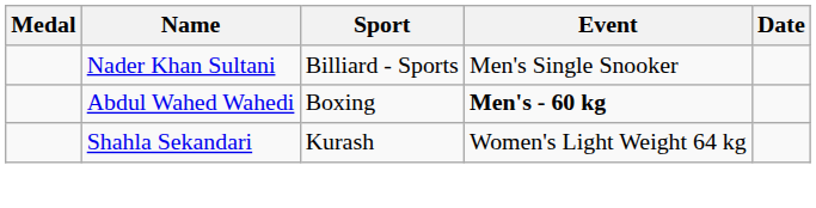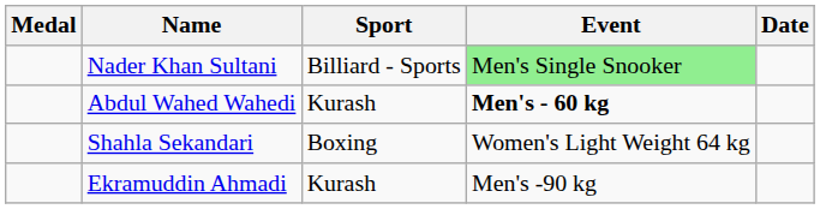 <table class="wikitable sortable" style="font-size:90%">
 <tr>
 <th>Medal</th>
 <th>Name</th>
 <th>Sport</th>
 <th>Event</th>
 <th>Date</th>
 </tr>
 <tr>
 <td></td>
 <td><a href='#'>Nader Khan Sultani</a></td>
 <td>Billiard - Sports</td>
-<td>Men's Single Snooker</td>
+<td style="background: lightgreen;">Men's Single Snooker</td>
 <td></td>
 </tr>
 <tr>
 <td></td>
 <td><a href='#'>Abdul Wahed Wahedi</a></td>
-<td>Boxing</td>
+<td>Kurash</td>
 <td><strong>Men's - 60 kg</strong></td>
 <td></td>
 </tr>
 <tr>
 <td></td>
 <td><a href='#'>Shahla Sekandari</a></td>
-<td>Kurash</td>
+<td>Boxing</td>
 <td>Women's Light Weight 64 kg</td>
 <td></td>
 </tr>
+<tr>
+<td></td>
+<td><a href='#'>Ekramuddin Ahmadi</a></td>
+<td>Kurash</td>
+<td>Men's -90 kg</td>
+<td></td>
+</tr>
 </table>
